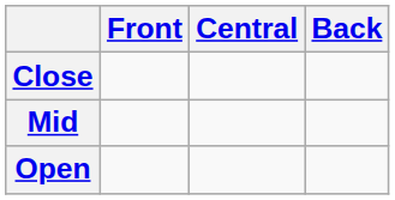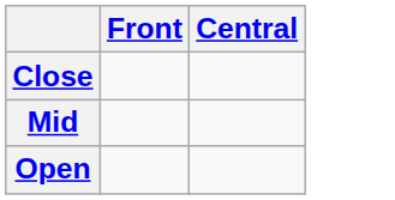 <table class="wikitable">
 <tr>
 <th></th>
 <th><a href='#'>Front</a></th>
 <th><a href='#'>Central</a></th>
-<th><a href='#'>Back</a></th>
 </tr>
 <tr style="text-align: center;">
 <th><a href='#'>Close</a></th>
 <td>  </td>
 <td></td>
-<td>  </td>
 </tr>
 <tr style="text-align: center;">
 <th><a href='#'>Mid</a></th>
 <td>  </td>
 <td></td>
-<td>  </td>
 </tr>
 <tr style="text-align: center;">
 <th><a href='#'>Open</a></th>
 <td></td>
 <td>  </td>
-<td></td>
 </tr>
 </table>
